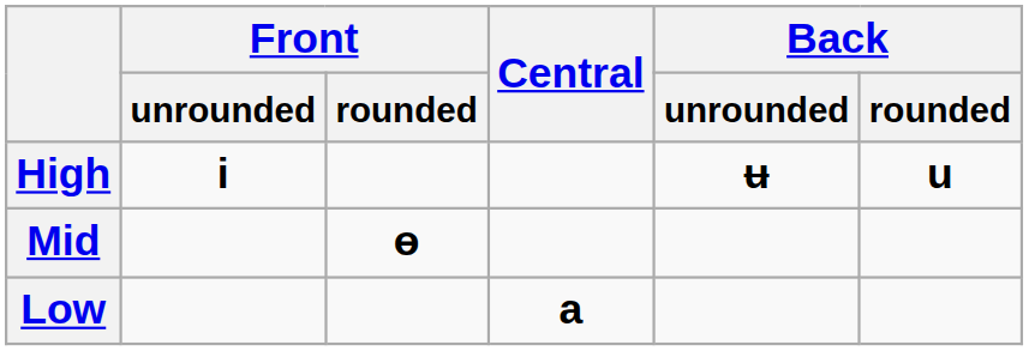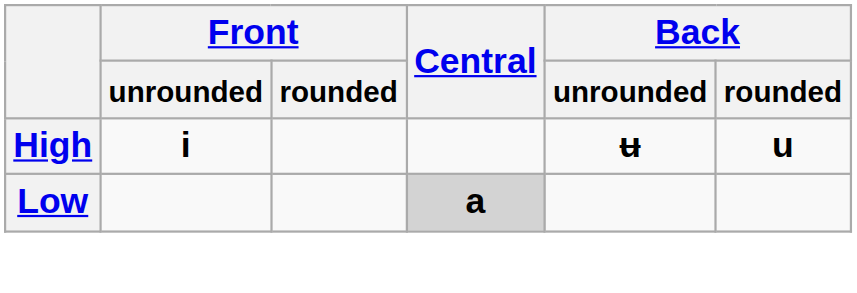 <table class="wikitable" style="text-align: center">
 <tr>
 <th rowspan="2"></th>
 <th colspan="2"><a href='#'>Front</a></th>
 <th rowspan="2"><a href='#'>Central</a></th>
 <th colspan="2"><a href='#'>Back</a></th>
 </tr>
 <tr>
 <th><small>unrounded</small></th>
 <th><small>rounded</small></th>
 <th><small>unrounded</small></th>
 <th><small>rounded</small></th>
 </tr>
 <tr>
 <th><a href='#'>High</a></th>
 <td><strong>i</strong> </td>
 <td></td>
 <td></td>
 <td><strong>ʉ</strong> </td>
 <td><strong>u</strong> </td>
 </tr>
 <tr>
-<th><a href='#'>Mid</a></th>
-<td></td>
-<td><strong>ɵ</strong> </td>
-<td></td>
-<td></td>
-<td></td>
-</tr>
-<tr>
 <th><a href='#'>Low</a></th>
 <td></td>
 <td></td>
-<td><strong>a</strong> </td>
+<td style="background: lightgrey;"><strong>a</strong> </td>
 <td></td>
 <td></td>
 </tr>
 </table>
